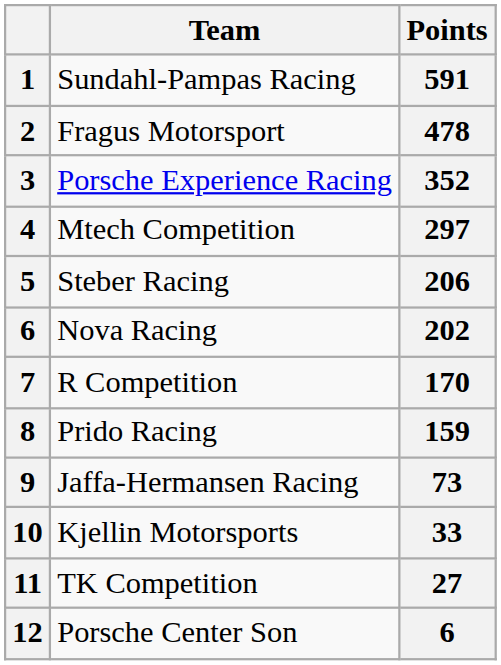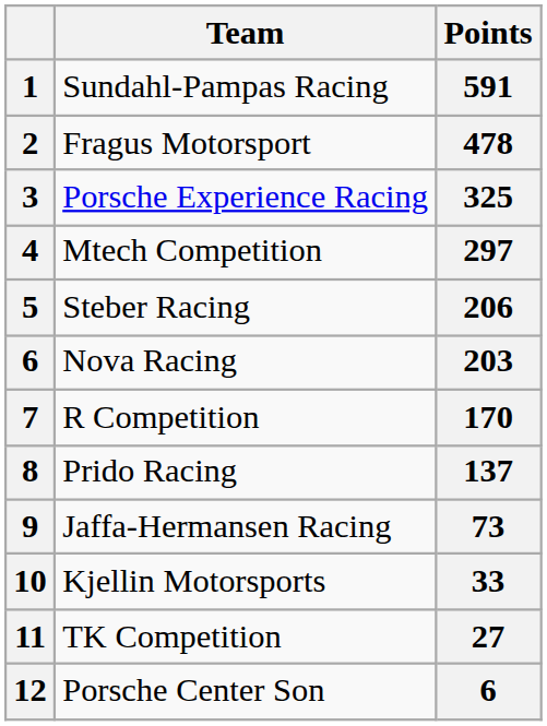 <table class="wikitable" style="font-size: 85%; text-align:center">
 <tr>
 <th valign="middle"></th>
 <th valign="middle">Team</th>
 <th valign="middle">Points</th>
 </tr>
 <tr>
 <th rowspan="1">1</th>
 <td rowspan="1" align="left"> Sundahl-Pampas Racing</td>
 <th rowspan="1">591</th>
 </tr>
 <tr>
 <th rowspan="1">2</th>
 <td rowspan="1" align="left"> Fragus Motorsport</td>
 <th rowspan="1">478</th>
 </tr>
 <tr>
 <th rowspan="1">3</th>
 <td rowspan="1" align="left"> <a href='#'>Porsche Experience Racing</a></td>
-<th rowspan="1">352</th>
+<th rowspan="1">325</th>
 </tr>
 <tr>
 <th rowspan="1">4</th>
 <td rowspan="1" align="left"> Mtech Competition</td>
 <th rowspan="1">297</th>
 </tr>
 <tr>
 <th rowspan="1">5</th>
 <td rowspan="1" align="left"> Steber Racing</td>
 <th rowspan="1">206</th>
 </tr>
 <tr>
 <th rowspan="1">6</th>
 <td rowspan="1" align="left"> Nova Racing</td>
-<th rowspan="1">202</th>
+<th rowspan="1">203</th>
 </tr>
 <tr>
 <th rowspan="1">7</th>
 <td rowspan="1" align="left"> R Competition</td>
 <th rowspan="1">170</th>
 </tr>
 <tr>
 <th>8</th>
 <td rowspan="1" align="left"> Prido Racing</td>
-<th>159</th>
+<th>137</th>
 </tr>
 <tr>
 <th rowspan="1">9</th>
 <td rowspan="1" align="left"> Jaffa-Hermansen Racing</td>
 <th rowspan="1">73</th>
 </tr>
 <tr>
 <th rowspan="1">10</th>
 <td rowspan="1" align="left"> Kjellin Motorsports</td>
 <th rowspan="1">33</th>
 </tr>
 <tr>
 <th rowspan="1">11</th>
 <td rowspan="1" align="left"> TK Competition</td>
 <th rowspan="1">27</th>
 </tr>
 <tr>
 <th rowspan="1">12</th>
 <td rowspan="1" align="left"> Porsche Center Son</td>
 <th rowspan="1">6</th>
 </tr>
 </table>
